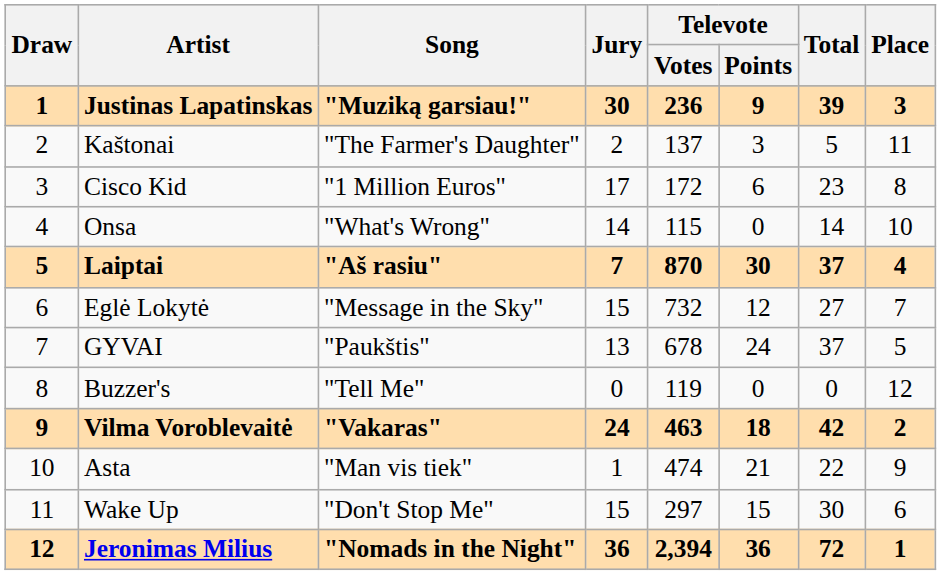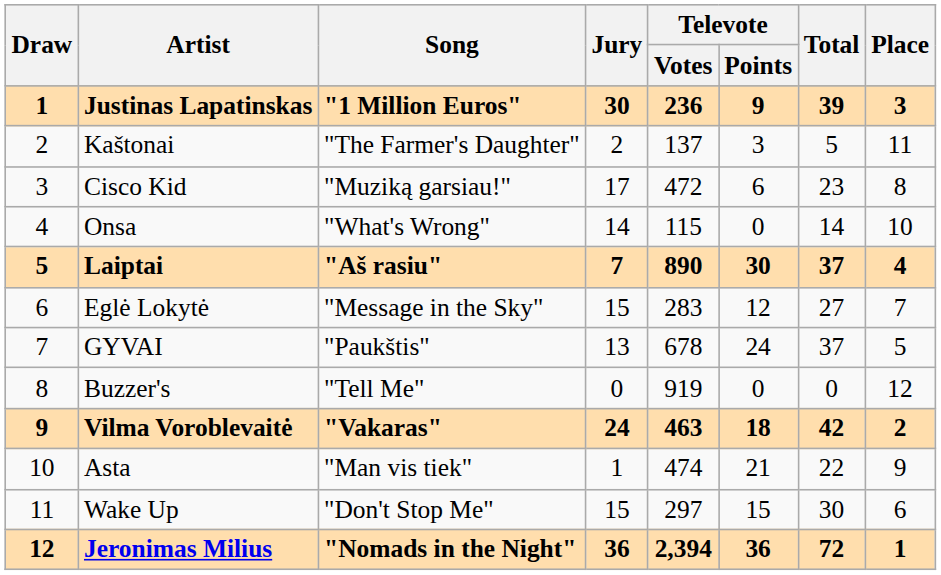 <table class="sortable wikitable" style="margin: 1em auto 1em auto; text-align:center">
 <tr>
 <th rowspan="2">Draw</th>
 <th rowspan="2">Artist</th>
 <th rowspan="2">Song</th>
 <th rowspan="2">Jury</th>
 <th colspan="2">Televote</th>
 <th rowspan="2">Total</th>
 <th rowspan="2">Place</th>
 </tr>
 <tr>
 <th>Votes</th>
 <th>Points</th>
 </tr>
 <tr style="font-weight:bold; background:#FFDEAD;">
 <td>1</td>
 <td align="left">Justinas Lapatinskas</td>
-<td align="left">"Muziką garsiau!"</td>
+<td align="left">"1 Million Euros"</td>
 <td>30</td>
 <td>236</td>
 <td>9</td>
 <td>39</td>
 <td>3</td>
 </tr>
 <tr>
 <td>2</td>
 <td align="left">Kaštonai</td>
 <td align="left">"The Farmer's Daughter"</td>
 <td>2</td>
 <td>137</td>
 <td>3</td>
 <td>5</td>
 <td>11</td>
 </tr>
 <tr>
 <td>3</td>
 <td align="left">Cisco Kid</td>
-<td align="left">"1 Million Euros"</td>
+<td align="left">"Muziką garsiau!"</td>
 <td>17</td>
-<td>172</td>
+<td>472</td>
 <td>6</td>
 <td>23</td>
 <td>8</td>
 </tr>
 <tr>
 <td>4</td>
 <td align="left">Onsa</td>
 <td align="left">"What's Wrong"</td>
 <td>14</td>
 <td>115</td>
 <td>0</td>
 <td>14</td>
 <td>10</td>
 </tr>
 <tr style="font-weight:bold; background:#FFDEAD;">
 <td>5</td>
 <td align="left">Laiptai</td>
 <td align="left">"Aš rasiu"</td>
 <td>7</td>
-<td>870</td>
+<td>890</td>
 <td>30</td>
 <td>37</td>
 <td>4</td>
 </tr>
 <tr>
 <td>6</td>
 <td align="left">Eglė Lokytė</td>
 <td align="left">"Message in the Sky"</td>
 <td>15</td>
-<td>732</td>
+<td>283</td>
 <td>12</td>
 <td>27</td>
 <td>7</td>
 </tr>
 <tr>
 <td>7</td>
 <td align="left">GYVAI</td>
 <td align="left">"Paukštis"</td>
 <td>13</td>
 <td>678</td>
 <td>24</td>
 <td>37</td>
 <td>5</td>
 </tr>
 <tr>
 <td>8</td>
 <td align="left">Buzzer's</td>
 <td align="left">"Tell Me"</td>
 <td>0</td>
-<td>119</td>
+<td>919</td>
 <td>0</td>
 <td>0</td>
 <td>12</td>
 </tr>
 <tr style="font-weight:bold; background:#FFDEAD;">
 <td>9</td>
 <td align="left">Vilma Voroblevaitė</td>
 <td align="left">"Vakaras"</td>
 <td>24</td>
 <td>463</td>
 <td>18</td>
 <td>42</td>
 <td>2</td>
 </tr>
 <tr>
 <td>10</td>
 <td align="left">Asta</td>
 <td align="left">"Man vis tiek"</td>
 <td>1</td>
 <td>474</td>
 <td>21</td>
 <td>22</td>
 <td>9</td>
 </tr>
 <tr>
 <td>11</td>
 <td align="left">Wake Up</td>
 <td align="left">"Don't Stop Me"</td>
 <td>15</td>
 <td>297</td>
 <td>15</td>
 <td>30</td>
 <td>6</td>
 </tr>
 <tr style="font-weight:bold; background:#FFDEAD;">
 <td>12</td>
 <td align="left"><a href='#'>Jeronimas Milius</a></td>
 <td align="left">"Nomads in the Night"</td>
 <td>36</td>
 <td>2,394</td>
 <td>36</td>
 <td>72</td>
 <td>1</td>
 </tr>
 </table>
